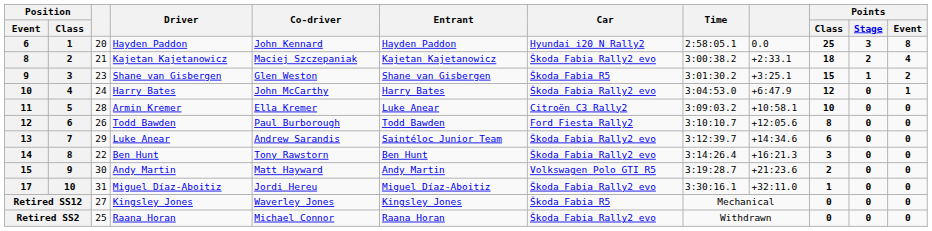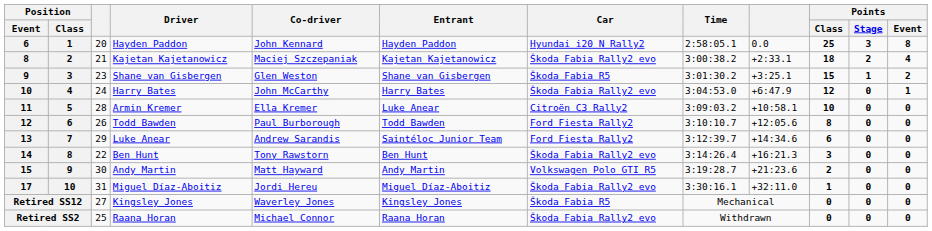 <table class="wikitable" width=85% style="font-size: 85%;">
 <tr>
 <th colspan="2">Position</th>
 <th rowspan="2"></th>
 <th rowspan="2">Driver</th>
 <th rowspan="2">Co-driver</th>
 <th rowspan="2">Entrant</th>
 <th rowspan="2">Car</th>
 <th rowspan="2">Time</th>
 <th rowspan="2"></th>
 <th colspan="3">Points</th>
 </tr>
 <tr>
 <th>Event</th>
 <th>Class</th>
 <th>Class</th>
 <th><a href='#'>Stage</a></th>
 <th>Event</th>
 </tr>
 <tr>
 <th>6</th>
 <th>1</th>
 <td align="center">20</td>
 <td><a href='#'>Hayden Paddon</a></td>
 <td><a href='#'>John Kennard</a></td>
 <td><a href='#'>Hayden Paddon</a></td>
 <td><a href='#'>Hyundai i20 N Rally2</a></td>
 <td>2:58:05.1</td>
 <td>0.0</td>
 <td align="center"><strong>25</strong></td>
 <td align="center"><strong>3</strong></td>
 <td align="center"><strong>8</strong></td>
 </tr>
 <tr>
 <th>8</th>
 <th>2</th>
 <td align="center">21</td>
 <td><a href='#'>Kajetan Kajetanowicz</a></td>
 <td><a href='#'>Maciej Szczepaniak</a></td>
 <td><a href='#'>Kajetan Kajetanowicz</a></td>
 <td><a href='#'>Škoda Fabia Rally2 evo</a></td>
 <td>3:00:38.2</td>
 <td>+2:33.1</td>
 <td align="center"><strong>18</strong></td>
 <td align="center"><strong>2</strong></td>
 <td align="center"><strong>4</strong></td>
 </tr>
 <tr>
 <th>9</th>
 <th>3</th>
 <td align="center">23</td>
 <td><a href='#'>Shane van Gisbergen</a></td>
 <td><a href='#'>Glen Weston</a></td>
 <td><a href='#'>Shane van Gisbergen</a></td>
 <td><a href='#'>Škoda Fabia R5</a></td>
 <td>3:01:30.2</td>
 <td>+3:25.1</td>
 <td align="center"><strong>15</strong></td>
 <td align="center"><strong>1</strong></td>
 <td align="center"><strong>2</strong></td>
 </tr>
 <tr>
 <th>10</th>
 <th>4</th>
 <td align="center">24</td>
 <td><a href='#'>Harry Bates</a></td>
 <td><a href='#'>John McCarthy</a></td>
 <td><a href='#'>Harry Bates</a></td>
 <td><a href='#'>Škoda Fabia Rally2 evo</a></td>
 <td>3:04:53.0</td>
 <td>+6:47.9</td>
 <td align="center"><strong>12</strong></td>
 <td align="center"><strong>0</strong></td>
 <td align="center"><strong>1</strong></td>
 </tr>
 <tr>
 <th>11</th>
 <th>5</th>
 <td align="center">28</td>
 <td><a href='#'>Armin Kremer</a></td>
 <td><a href='#'>Ella Kremer</a></td>
 <td><a href='#'>Luke Anear</a></td>
 <td><a href='#'>Citroën C3 Rally2</a></td>
 <td>3:09:03.2</td>
 <td>+10:58.1</td>
 <td align="center"><strong>10</strong></td>
 <td align="center"><strong>0</strong></td>
 <td align="center"><strong>0</strong></td>
 </tr>
 <tr>
 <th>12</th>
 <th>6</th>
 <td align="center">26</td>
 <td><a href='#'>Todd Bawden</a></td>
 <td><a href='#'>Paul Burborough</a></td>
 <td><a href='#'>Todd Bawden</a></td>
 <td><a href='#'>Ford Fiesta Rally2</a></td>
 <td>3:10:10.7</td>
 <td>+12:05.6</td>
 <td align="center"><strong>8</strong></td>
 <td align="center"><strong>0</strong></td>
 <td align="center"><strong>0</strong></td>
 </tr>
 <tr>
 <th>13</th>
 <th>7</th>
 <td align="center">29</td>
 <td><a href='#'>Luke Anear</a></td>
 <td><a href='#'>Andrew Sarandis</a></td>
 <td><a href='#'>Saintéloc Junior Team</a></td>
-<td><a href='#'>Škoda Fabia Rally2 evo</a></td>
+<td><a href='#'>Ford Fiesta Rally2</a></td>
 <td>3:12:39.7</td>
 <td>+14:34.6</td>
 <td align="center"><strong>6</strong></td>
 <td align="center"><strong>0</strong></td>
 <td align="center"><strong>0</strong></td>
 </tr>
 <tr>
 <th>14</th>
 <th>8</th>
 <td align="center">22</td>
 <td><a href='#'>Ben Hunt</a></td>
 <td><a href='#'>Tony Rawstorn</a></td>
 <td><a href='#'>Ben Hunt</a></td>
 <td><a href='#'>Škoda Fabia Rally2 evo</a></td>
 <td>3:14:26.4</td>
 <td>+16:21.3</td>
 <td align="center"><strong>3</strong></td>
 <td align="center"><strong>0</strong></td>
 <td align="center"><strong>0</strong></td>
 </tr>
 <tr>
 <th>15</th>
 <th>9</th>
 <td align="center">30</td>
 <td><a href='#'>Andy Martin</a></td>
 <td><a href='#'>Matt Hayward</a></td>
 <td><a href='#'>Andy Martin</a></td>
 <td><a href='#'>Volkswagen Polo GTI R5</a></td>
 <td>3:19:28.7</td>
 <td>+21:23.6</td>
 <td align="center"><strong>2</strong></td>
 <td align="center"><strong>0</strong></td>
 <td align="center"><strong>0</strong></td>
 </tr>
 <tr>
 <th>17</th>
 <th>10</th>
 <td align="center">31</td>
 <td><a href='#'>Miguel Díaz-Aboitiz</a></td>
 <td><a href='#'>Jordi Hereu</a></td>
 <td><a href='#'>Miguel Díaz-Aboitiz</a></td>
 <td><a href='#'>Škoda Fabia Rally2 evo</a></td>
 <td>3:30:16.1</td>
 <td>+32:11.0</td>
 <td align="center"><strong>1</strong></td>
 <td align="center"><strong>0</strong></td>
 <td align="center"><strong>0</strong></td>
 </tr>
 <tr>
 <th colspan="2">Retired SS12</th>
 <td align="center">27</td>
 <td><a href='#'>Kingsley Jones</a></td>
 <td><a href='#'>Waverley Jones</a></td>
 <td><a href='#'>Kingsley Jones</a></td>
 <td><a href='#'>Škoda Fabia R5</a></td>
 <td align="center" colspan="2">Mechanical</td>
 <td align="center"><strong>0</strong></td>
 <td align="center"><strong>0</strong></td>
 <td align="center"><strong>0</strong></td>
 </tr>
 <tr>
 <th colspan="2">Retired SS2</th>
 <td align="center">25</td>
 <td><a href='#'>Raana Horan</a></td>
 <td><a href='#'>Michael Connor</a></td>
 <td><a href='#'>Raana Horan</a></td>
 <td><a href='#'>Škoda Fabia Rally2 evo</a></td>
 <td align="center" colspan="2">Withdrawn</td>
 <td align="center"><strong>0</strong></td>
 <td align="center"><strong>0</strong></td>
 <td align="center"><strong>0</strong></td>
 </tr>
 </table>
